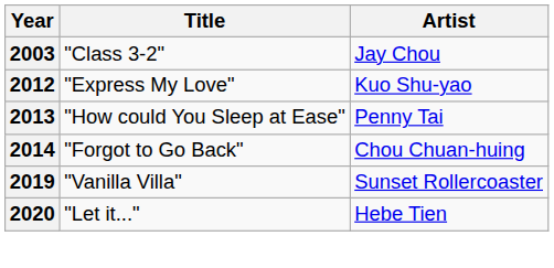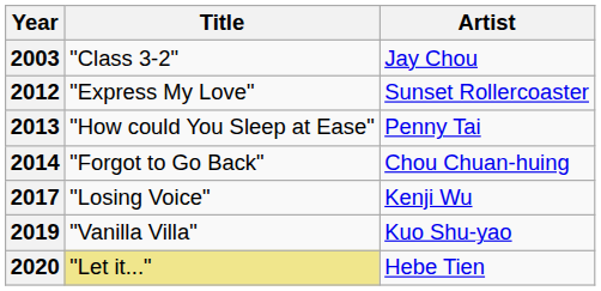 <table class="wikitable sortable plainrowheaders">
 <tr>
 <th scope="col">Year</th>
 <th scope="col">Title</th>
 <th scope="col">Artist</th>
 </tr>
 <tr>
 <th scope="row">2003</th>
 <td>"Class 3-2"</td>
 <td><a href='#'>Jay Chou</a></td>
 </tr>
 <tr>
 <th scope="row">2012</th>
 <td>"Express My Love"</td>
-<td><a href='#'>Kuo Shu-yao</a></td>
+<td><a href='#'>Sunset Rollercoaster</a></td>
 </tr>
 <tr>
 <th scope="row">2013</th>
 <td>"How could You Sleep at Ease"</td>
 <td><a href='#'>Penny Tai</a></td>
 </tr>
 <tr>
 <th scope="row">2014</th>
 <td>"Forgot to Go Back"</td>
 <td><a href='#'>Chou Chuan-huing</a></td>
 </tr>
 <tr>
+<th scope="row">2017</th>
+<td>"Losing Voice"</td>
+<td><a href='#'>Kenji Wu</a></td>
+</tr>
+<tr>
 <th scope="row">2019</th>
 <td>"Vanilla Villa"</td>
-<td><a href='#'>Sunset Rollercoaster</a></td>
+<td><a href='#'>Kuo Shu-yao</a></td>
 </tr>
 <tr>
 <th scope="row">2020</th>
-<td>"Let it..."</td>
+<td style="background: khaki;">"Let it..."</td>
 <td><a href='#'>Hebe Tien</a></td>
 </tr>
 </table>
